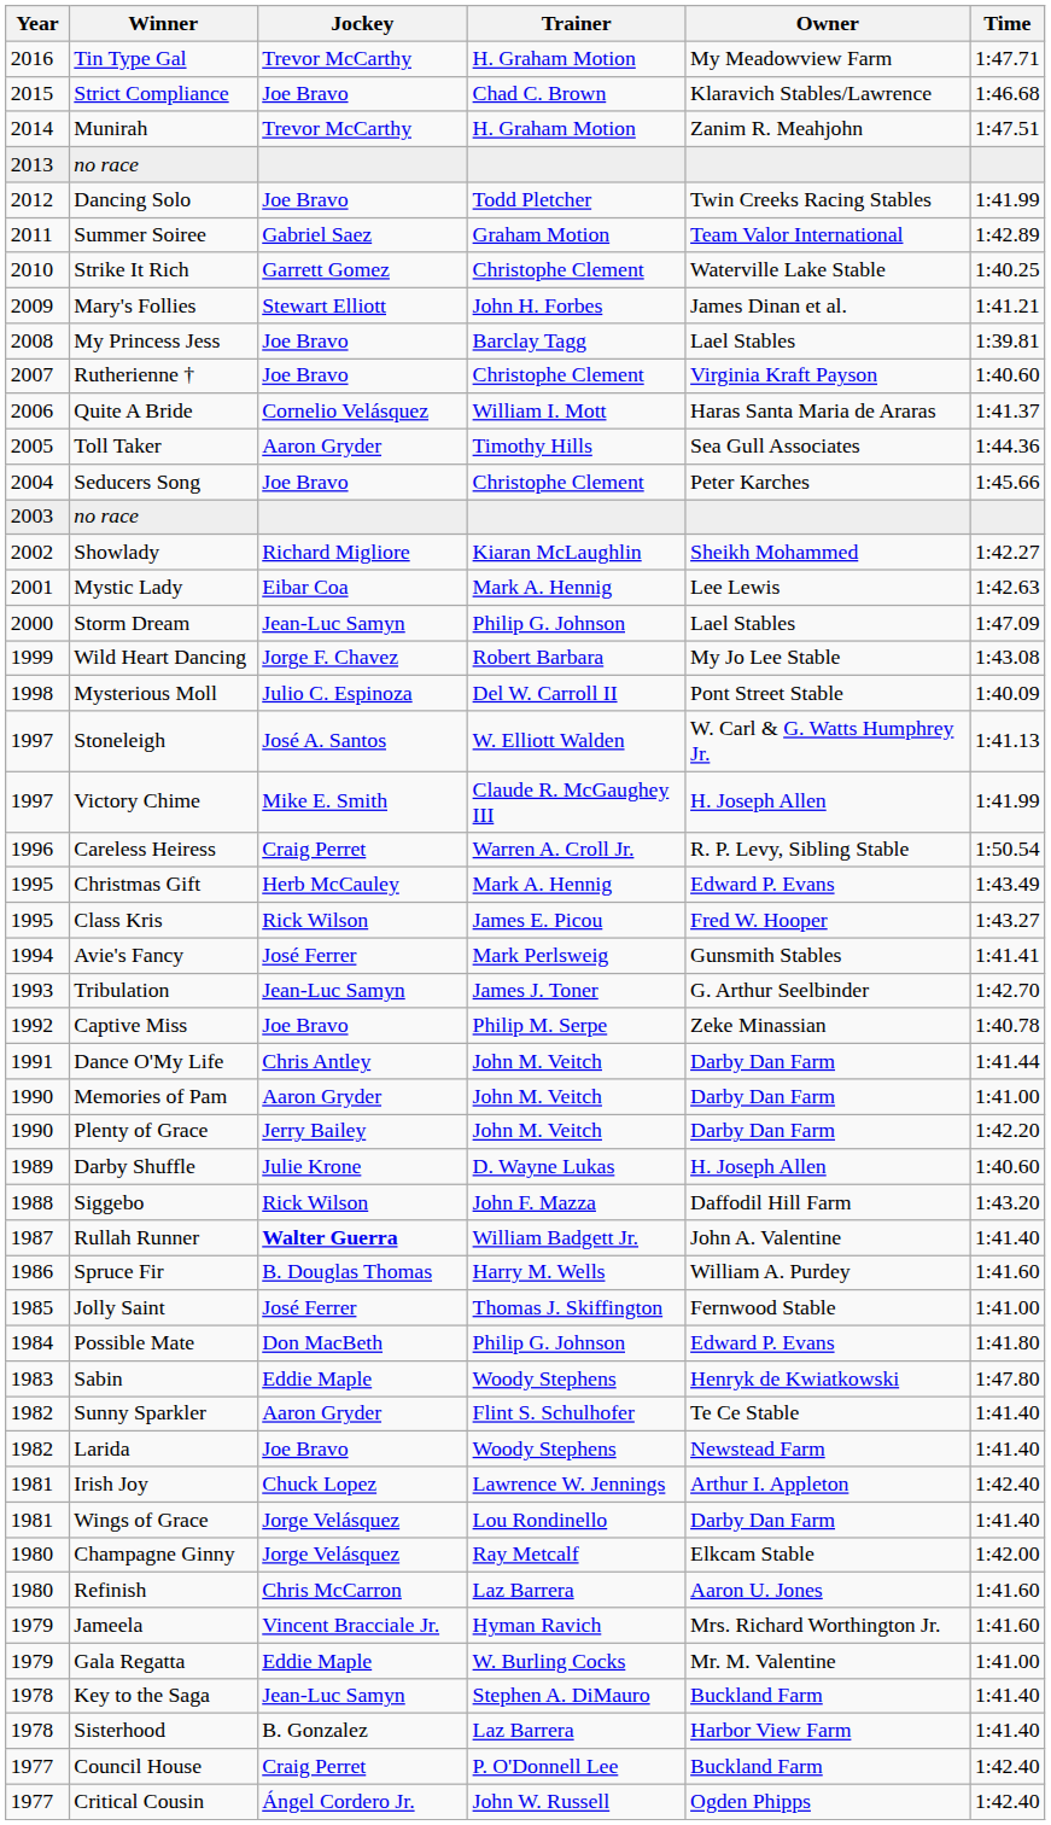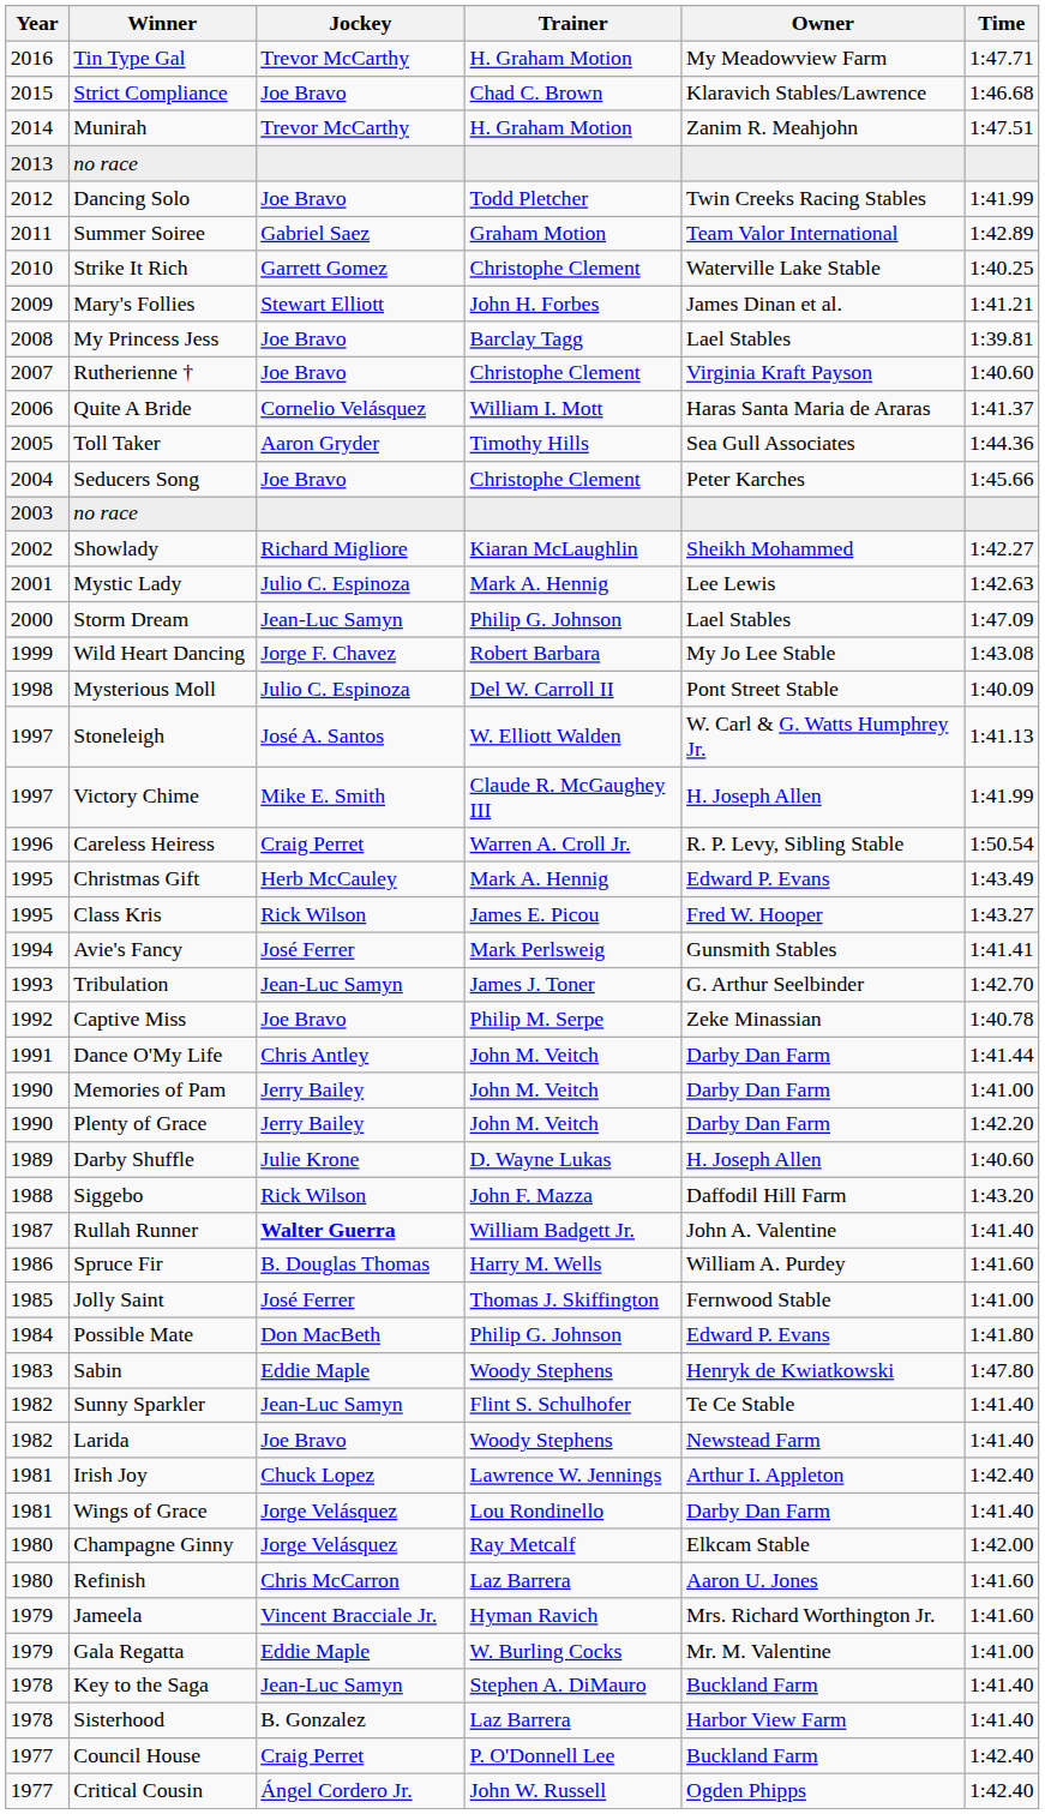 <table class="wikitable sortable" style="font-size:90%">
 <tr>
 <th style="width:36px">Year<br></th>
 <th style="width:120px">Winner<br></th>
 <th style="width:135px">Jockey<br></th>
 <th style="width:140px">Trainer<br></th>
 <th style="width:185px">Owner<br></th>
 <th>Time</th>
 </tr>
 <tr>
 <td>2016</td>
 <td><a href='#'>Tin Type Gal</a></td>
 <td><a href='#'>Trevor McCarthy</a></td>
 <td><a href='#'>H. Graham Motion</a></td>
 <td>My Meadowview Farm</td>
 <td>1:47.71</td>
 </tr>
 <tr>
 <td>2015</td>
 <td><a href='#'>Strict Compliance</a></td>
 <td><a href='#'>Joe Bravo</a></td>
 <td><a href='#'>Chad C. Brown</a></td>
 <td>Klaravich Stables/Lawrence</td>
 <td>1:46.68</td>
 </tr>
 <tr>
 <td>2014</td>
 <td>Munirah</td>
 <td><a href='#'>Trevor McCarthy</a></td>
 <td><a href='#'>H. Graham Motion</a></td>
 <td>Zanim R. Meahjohn</td>
 <td>1:47.51</td>
 </tr>
 <tr bgcolor="#eeeeee">
 <td>2013</td>
 <td><em>no race</em></td>
 <td></td>
 <td></td>
 <td></td>
 <td></td>
 </tr>
 <tr>
 <td>2012</td>
 <td>Dancing Solo</td>
 <td><a href='#'>Joe Bravo</a></td>
 <td><a href='#'>Todd Pletcher</a></td>
 <td>Twin Creeks Racing Stables</td>
 <td>1:41.99</td>
 </tr>
 <tr>
 <td>2011</td>
 <td>Summer Soiree</td>
 <td><a href='#'>Gabriel Saez</a></td>
 <td><a href='#'>Graham Motion</a></td>
 <td><a href='#'>Team Valor International</a></td>
 <td>1:42.89</td>
 </tr>
 <tr>
 <td>2010</td>
 <td>Strike It Rich</td>
 <td><a href='#'>Garrett Gomez</a></td>
 <td><a href='#'>Christophe Clement</a></td>
 <td>Waterville Lake Stable</td>
 <td>1:40.25</td>
 </tr>
 <tr>
 <td>2009</td>
 <td>Mary's Follies</td>
 <td><a href='#'>Stewart Elliott</a></td>
 <td><a href='#'>John H. Forbes</a></td>
 <td>James Dinan et al.</td>
 <td>1:41.21</td>
 </tr>
 <tr>
 <td>2008</td>
 <td>My Princess Jess</td>
 <td><a href='#'>Joe Bravo</a></td>
 <td><a href='#'>Barclay Tagg</a></td>
 <td>Lael Stables</td>
 <td>1:39.81</td>
 </tr>
 <tr>
 <td>2007</td>
 <td>Rutherienne †</td>
 <td><a href='#'>Joe Bravo</a></td>
 <td><a href='#'>Christophe Clement</a></td>
 <td><a href='#'>Virginia Kraft Payson</a></td>
 <td>1:40.60</td>
 </tr>
 <tr>
 <td>2006</td>
 <td>Quite A Bride</td>
 <td><a href='#'>Cornelio Velásquez</a></td>
 <td><a href='#'>William I. Mott</a></td>
 <td>Haras Santa Maria de Araras</td>
 <td>1:41.37</td>
 </tr>
 <tr>
 <td>2005</td>
 <td>Toll Taker</td>
 <td><a href='#'>Aaron Gryder</a></td>
 <td><a href='#'>Timothy Hills</a></td>
 <td>Sea Gull Associates</td>
 <td>1:44.36</td>
 </tr>
 <tr>
 <td>2004</td>
 <td>Seducers Song</td>
 <td><a href='#'>Joe Bravo</a></td>
 <td><a href='#'>Christophe Clement</a></td>
 <td>Peter Karches</td>
 <td>1:45.66</td>
 </tr>
 <tr bgcolor="#eeeeee">
 <td>2003</td>
 <td><em>no race</em></td>
 <td></td>
 <td></td>
 <td></td>
 <td></td>
 </tr>
 <tr>
 <td>2002</td>
 <td>Showlady</td>
 <td><a href='#'>Richard Migliore</a></td>
 <td><a href='#'>Kiaran McLaughlin</a></td>
 <td><a href='#'>Sheikh Mohammed</a></td>
 <td>1:42.27</td>
 </tr>
 <tr>
 <td>2001</td>
 <td>Mystic Lady</td>
-<td><a href='#'>Eibar Coa</a></td>
+<td><a href='#'>Julio C. Espinoza</a></td>
 <td><a href='#'>Mark A. Hennig</a></td>
 <td>Lee Lewis</td>
 <td>1:42.63</td>
 </tr>
 <tr>
 <td>2000</td>
 <td>Storm Dream</td>
 <td><a href='#'>Jean-Luc Samyn</a></td>
 <td><a href='#'>Philip G. Johnson</a></td>
 <td>Lael Stables</td>
 <td>1:47.09</td>
 </tr>
 <tr>
 <td>1999</td>
 <td>Wild Heart Dancing</td>
 <td><a href='#'>Jorge F. Chavez</a></td>
 <td><a href='#'>Robert Barbara</a></td>
 <td>My Jo Lee Stable</td>
 <td>1:43.08</td>
 </tr>
 <tr>
 <td>1998</td>
 <td>Mysterious Moll</td>
 <td><a href='#'>Julio C. Espinoza</a></td>
 <td><a href='#'>Del W. Carroll II</a></td>
 <td>Pont Street Stable</td>
 <td>1:40.09</td>
 </tr>
 <tr>
 <td>1997</td>
 <td>Stoneleigh</td>
 <td><a href='#'>José A. Santos</a></td>
 <td><a href='#'>W. Elliott Walden</a></td>
 <td>W. Carl & <a href='#'>G. Watts Humphrey Jr.</a></td>
 <td>1:41.13</td>
 </tr>
 <tr>
 <td>1997</td>
 <td>Victory Chime</td>
 <td><a href='#'>Mike E. Smith</a></td>
 <td><a href='#'>Claude R. McGaughey III</a></td>
 <td><a href='#'>H. Joseph Allen</a></td>
 <td>1:41.99</td>
 </tr>
 <tr>
 <td>1996</td>
 <td>Careless Heiress</td>
 <td><a href='#'>Craig Perret</a></td>
 <td><a href='#'>Warren A. Croll Jr.</a></td>
 <td>R. P. Levy, Sibling Stable</td>
 <td>1:50.54</td>
 </tr>
 <tr>
 <td>1995</td>
 <td>Christmas Gift</td>
 <td><a href='#'>Herb McCauley</a></td>
 <td><a href='#'>Mark A. Hennig</a></td>
 <td><a href='#'>Edward P. Evans</a></td>
 <td>1:43.49</td>
 </tr>
 <tr>
 <td>1995</td>
 <td>Class Kris</td>
 <td><a href='#'>Rick Wilson</a></td>
 <td><a href='#'>James E. Picou</a></td>
 <td><a href='#'>Fred W. Hooper</a></td>
 <td>1:43.27</td>
 </tr>
 <tr>
 <td>1994</td>
 <td>Avie's Fancy</td>
 <td><a href='#'>José Ferrer</a></td>
 <td><a href='#'>Mark Perlsweig</a></td>
 <td>Gunsmith Stables</td>
 <td>1:41.41</td>
 </tr>
 <tr>
 <td>1993</td>
 <td>Tribulation</td>
 <td><a href='#'>Jean-Luc Samyn</a></td>
 <td><a href='#'>James J. Toner</a></td>
 <td>G. Arthur Seelbinder</td>
 <td>1:42.70</td>
 </tr>
 <tr>
 <td>1992</td>
 <td>Captive Miss</td>
 <td><a href='#'>Joe Bravo</a></td>
 <td><a href='#'>Philip M. Serpe</a></td>
 <td>Zeke Minassian</td>
 <td>1:40.78</td>
 </tr>
 <tr>
 <td>1991</td>
 <td>Dance O'My Life</td>
 <td><a href='#'>Chris Antley</a></td>
 <td><a href='#'>John M. Veitch</a></td>
 <td><a href='#'>Darby Dan Farm</a></td>
 <td>1:41.44</td>
 </tr>
 <tr>
 <td>1990</td>
 <td>Memories of Pam</td>
-<td><a href='#'>Aaron Gryder</a></td>
+<td><a href='#'>Jerry Bailey</a></td>
 <td><a href='#'>John M. Veitch</a></td>
 <td><a href='#'>Darby Dan Farm</a></td>
 <td>1:41.00</td>
 </tr>
 <tr>
 <td>1990</td>
 <td>Plenty of Grace</td>
 <td><a href='#'>Jerry Bailey</a></td>
 <td><a href='#'>John M. Veitch</a></td>
 <td><a href='#'>Darby Dan Farm</a></td>
 <td>1:42.20</td>
 </tr>
 <tr>
 <td>1989</td>
 <td>Darby Shuffle</td>
 <td><a href='#'>Julie Krone</a></td>
 <td><a href='#'>D. Wayne Lukas</a></td>
 <td><a href='#'>H. Joseph Allen</a></td>
 <td>1:40.60</td>
 </tr>
 <tr>
 <td>1988</td>
 <td>Siggebo</td>
 <td><a href='#'>Rick Wilson</a></td>
 <td><a href='#'>John F. Mazza</a></td>
 <td>Daffodil Hill Farm</td>
 <td>1:43.20</td>
 </tr>
 <tr>
 <td>1987</td>
 <td>Rullah Runner</td>
 <td><strong><a href='#'>Walter Guerra</a></strong></td>
 <td><a href='#'>William Badgett Jr.</a></td>
 <td>John A. Valentine</td>
 <td>1:41.40</td>
 </tr>
 <tr>
 <td>1986</td>
 <td>Spruce Fir</td>
 <td><a href='#'>B. Douglas Thomas</a></td>
 <td><a href='#'>Harry M. Wells</a></td>
 <td>William A. Purdey</td>
 <td>1:41.60</td>
 </tr>
 <tr>
 <td>1985</td>
 <td>Jolly Saint</td>
 <td><a href='#'>José Ferrer</a></td>
 <td><a href='#'>Thomas J. Skiffington</a></td>
 <td>Fernwood Stable</td>
 <td>1:41.00</td>
 </tr>
 <tr>
 <td>1984</td>
 <td>Possible Mate</td>
 <td><a href='#'>Don MacBeth</a></td>
 <td><a href='#'>Philip G. Johnson</a></td>
 <td><a href='#'>Edward P. Evans</a></td>
 <td>1:41.80</td>
 </tr>
 <tr>
 <td>1983</td>
 <td>Sabin</td>
 <td><a href='#'>Eddie Maple</a></td>
 <td><a href='#'>Woody Stephens</a></td>
 <td><a href='#'>Henryk de Kwiatkowski</a></td>
 <td>1:47.80</td>
 </tr>
 <tr>
 <td>1982</td>
 <td>Sunny Sparkler</td>
-<td><a href='#'>Aaron Gryder</a></td>
+<td><a href='#'>Jean-Luc Samyn</a></td>
 <td><a href='#'>Flint S. Schulhofer</a></td>
 <td>Te Ce Stable</td>
 <td>1:41.40</td>
 </tr>
 <tr>
 <td>1982</td>
 <td>Larida</td>
 <td><a href='#'>Joe Bravo</a></td>
 <td><a href='#'>Woody Stephens</a></td>
 <td><a href='#'>Newstead Farm</a></td>
 <td>1:41.40</td>
 </tr>
 <tr>
 <td>1981</td>
 <td>Irish Joy</td>
 <td><a href='#'>Chuck Lopez</a></td>
 <td><a href='#'>Lawrence W. Jennings</a></td>
 <td><a href='#'>Arthur I. Appleton</a></td>
 <td>1:42.40</td>
 </tr>
 <tr>
 <td>1981</td>
 <td>Wings of Grace</td>
 <td><a href='#'>Jorge Velásquez</a></td>
 <td><a href='#'>Lou Rondinello</a></td>
 <td><a href='#'>Darby Dan Farm</a></td>
 <td>1:41.40</td>
 </tr>
 <tr>
 <td>1980</td>
 <td>Champagne Ginny</td>
 <td><a href='#'>Jorge Velásquez</a></td>
 <td><a href='#'>Ray Metcalf</a></td>
 <td>Elkcam Stable</td>
 <td>1:42.00</td>
 </tr>
 <tr>
 <td>1980</td>
 <td>Refinish</td>
 <td><a href='#'>Chris McCarron</a></td>
 <td><a href='#'>Laz Barrera</a></td>
 <td><a href='#'>Aaron U. Jones</a></td>
 <td>1:41.60</td>
 </tr>
 <tr>
 <td>1979</td>
 <td>Jameela</td>
 <td><a href='#'>Vincent Bracciale Jr.</a></td>
 <td><a href='#'>Hyman Ravich</a></td>
 <td>Mrs. Richard Worthington Jr.</td>
 <td>1:41.60</td>
 </tr>
 <tr>
 <td>1979</td>
 <td>Gala Regatta</td>
 <td><a href='#'>Eddie Maple</a></td>
 <td><a href='#'>W. Burling Cocks</a></td>
 <td>Mr. M. Valentine</td>
 <td>1:41.00</td>
 </tr>
 <tr>
 <td>1978</td>
 <td>Key to the Saga</td>
 <td><a href='#'>Jean-Luc Samyn</a></td>
 <td><a href='#'>Stephen A. DiMauro</a></td>
 <td><a href='#'>Buckland Farm</a></td>
 <td>1:41.40</td>
 </tr>
 <tr>
 <td>1978</td>
 <td>Sisterhood</td>
 <td>B. Gonzalez</td>
 <td><a href='#'>Laz Barrera</a></td>
 <td><a href='#'>Harbor View Farm</a></td>
 <td>1:41.40</td>
 </tr>
 <tr>
 <td>1977</td>
 <td>Council House</td>
 <td><a href='#'>Craig Perret</a></td>
 <td><a href='#'>P. O'Donnell Lee</a></td>
 <td><a href='#'>Buckland Farm</a></td>
 <td>1:42.40</td>
 </tr>
 <tr>
 <td>1977</td>
 <td>Critical Cousin</td>
 <td><a href='#'>Ángel Cordero Jr.</a></td>
 <td><a href='#'>John W. Russell</a></td>
 <td><a href='#'>Ogden Phipps</a></td>
 <td>1:42.40</td>
 </tr>
 <tr>
 </tr>
 </table>
